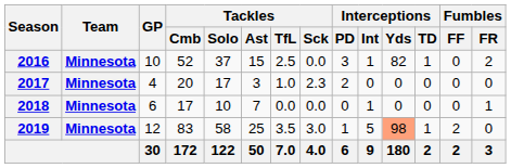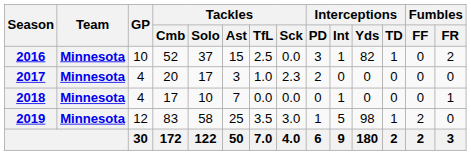 <table class="wikitable" style="text-align:center;">
 <tr>
 <th rowspan="2">Season</th>
 <th rowspan="2">Team</th>
 <th rowspan="2">GP</th>
 <th colspan="5">Tackles</th>
 <th colspan="4">Interceptions</th>
 <th colspan="2">Fumbles</th>
 </tr>
 <tr>
 <th>Cmb</th>
 <th>Solo</th>
 <th>Ast</th>
 <th>TfL</th>
 <th>Sck</th>
 <th>PD</th>
 <th>Int</th>
 <th>Yds</th>
 <th>TD</th>
 <th>FF</th>
 <th>FR</th>
 </tr>
 <tr>
 <th><a href='#'>2016</a></th>
 <th><a href='#'>Minnesota</a></th>
 <td>10</td>
 <td>52</td>
 <td>37</td>
 <td>15</td>
 <td>2.5</td>
 <td>0.0</td>
 <td>3</td>
 <td>1</td>
 <td>82</td>
 <td>1</td>
 <td>0</td>
 <td>2</td>
 </tr>
 <tr>
 <th><a href='#'>2017</a></th>
 <th><a href='#'>Minnesota</a></th>
 <td>4</td>
 <td>20</td>
 <td>17</td>
 <td>3</td>
 <td>1.0</td>
 <td>2.3</td>
 <td>2</td>
 <td>0</td>
 <td>0</td>
 <td>0</td>
 <td>0</td>
 <td>0</td>
 </tr>
 <tr>
 <th><a href='#'>2018</a></th>
 <th><a href='#'>Minnesota</a></th>
-<td>6</td>
+<td>4</td>
 <td>17</td>
 <td>10</td>
 <td>7</td>
 <td>0.0</td>
 <td>0.0</td>
 <td>0</td>
 <td>1</td>
 <td>0</td>
 <td>0</td>
 <td>0</td>
 <td>1</td>
 </tr>
 <tr>
 <th><a href='#'>2019</a></th>
 <th><a href='#'>Minnesota</a></th>
 <td>12</td>
 <td>83</td>
 <td>58</td>
 <td>25</td>
 <td>3.5</td>
 <td>3.0</td>
 <td>1</td>
 <td>5</td>
-<td style="background: lightsalmon;">98</td>
+<td>98</td>
 <td>1</td>
 <td>2</td>
 <td>0</td>
 </tr>
 <tr>
 <th colspan="2"></th>
 <th>30</th>
 <th>172</th>
 <th>122</th>
 <th>50</th>
 <th>7.0</th>
 <th>4.0</th>
 <th>6</th>
 <th>9</th>
 <th>180</th>
 <th>2</th>
 <th>2</th>
 <th>3</th>
 </tr>
 </table>
